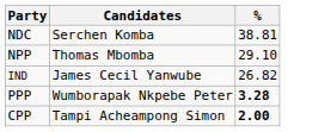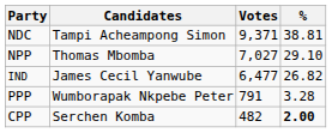 <table class="wikitable">
 <tr>
 <th><big>Party</big></th>
 <th><big>Candidates</big></th>
+<th><big>Votes</big></th>
 <th><big>%</big></th>
 </tr>
 <tr>
 <td><big>NDC</big></td>
-<td><big>Serchen Komba</big></td>
+<td><big>Tampi Acheampong Simon</big></td>
+<td><big>9,371</big></td>
 <td><big>38.81</big></td>
 </tr>
 <tr>
 <td><big>NPP</big></td>
 <td><big>Thomas Mbomba</big></td>
+<td><big>7,027</big></td>
 <td><big>29.10</big></td>
 </tr>
 <tr>
 <td>IND</td>
 <td><big>James Cecil Yanwube</big></td>
+<td><big>6,477</big></td>
 <td><big>26.82</big></td>
 </tr>
 <tr>
 <td><big>PPP</big></td>
 <td><big>Wumborapak Nkpebe Peter</big></td>
-<td><strong><big>3.28</big></strong></td>
+<td><big>791</big></td>
+<td><big>3.28</big></td>
 </tr>
 <tr>
 <td><big>CPP</big></td>
-<td><big>Tampi Acheampong Simon</big></td>
+<td><big>Serchen Komba</big></td>
+<td><big>482</big></td>
 <td><strong><big>2.00</big></strong></td>
 </tr>
 </table>
